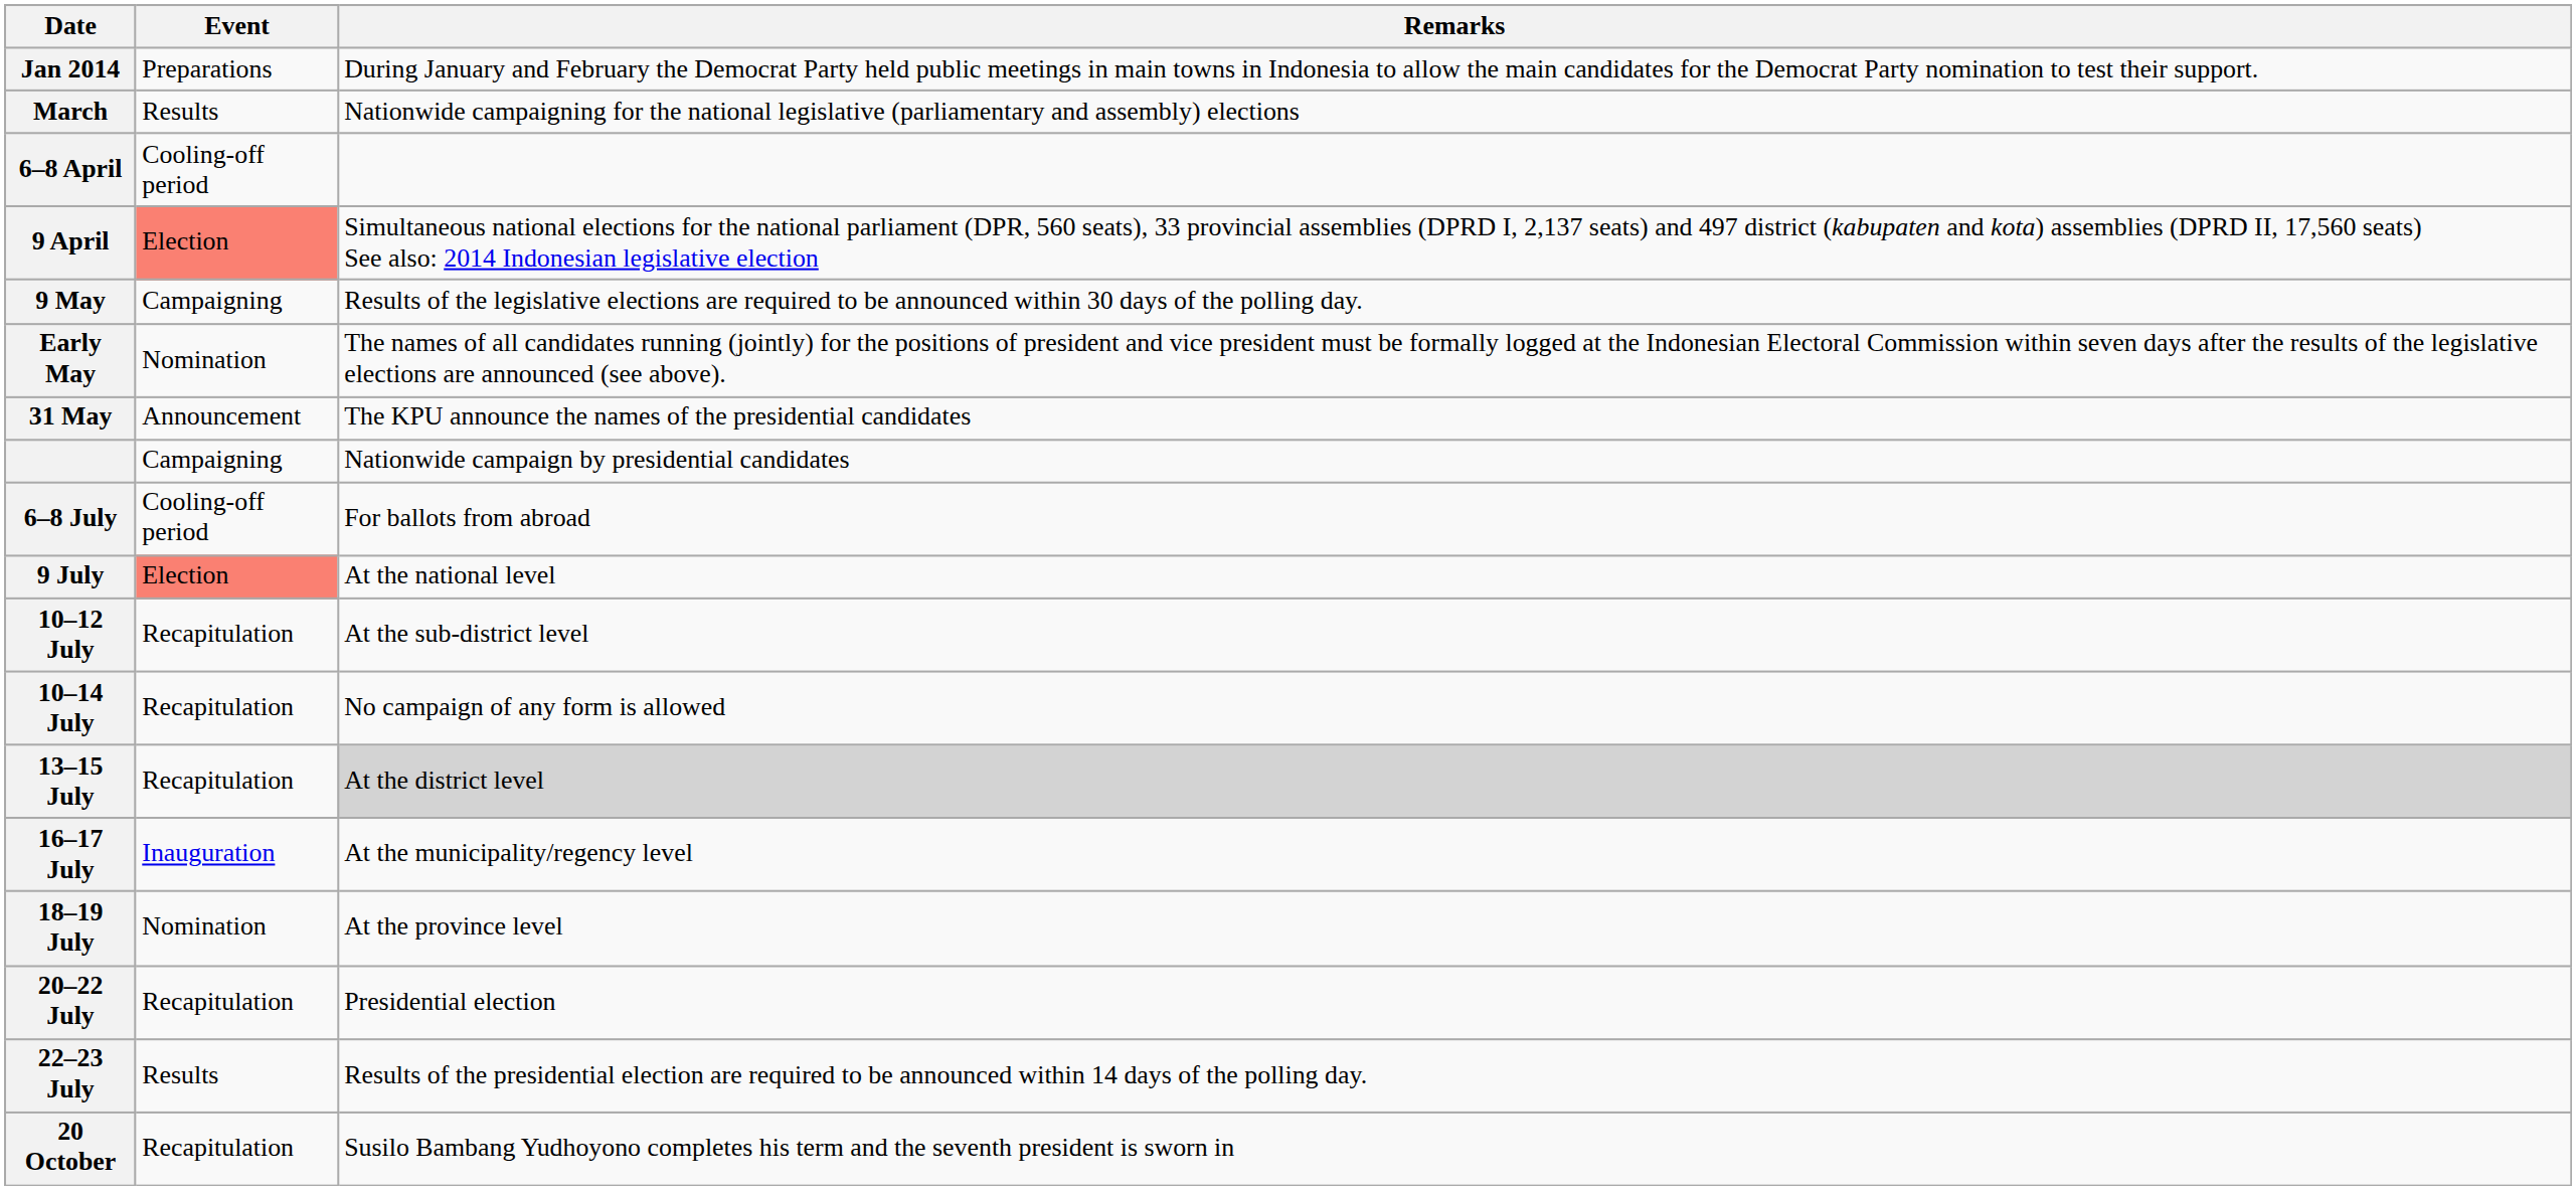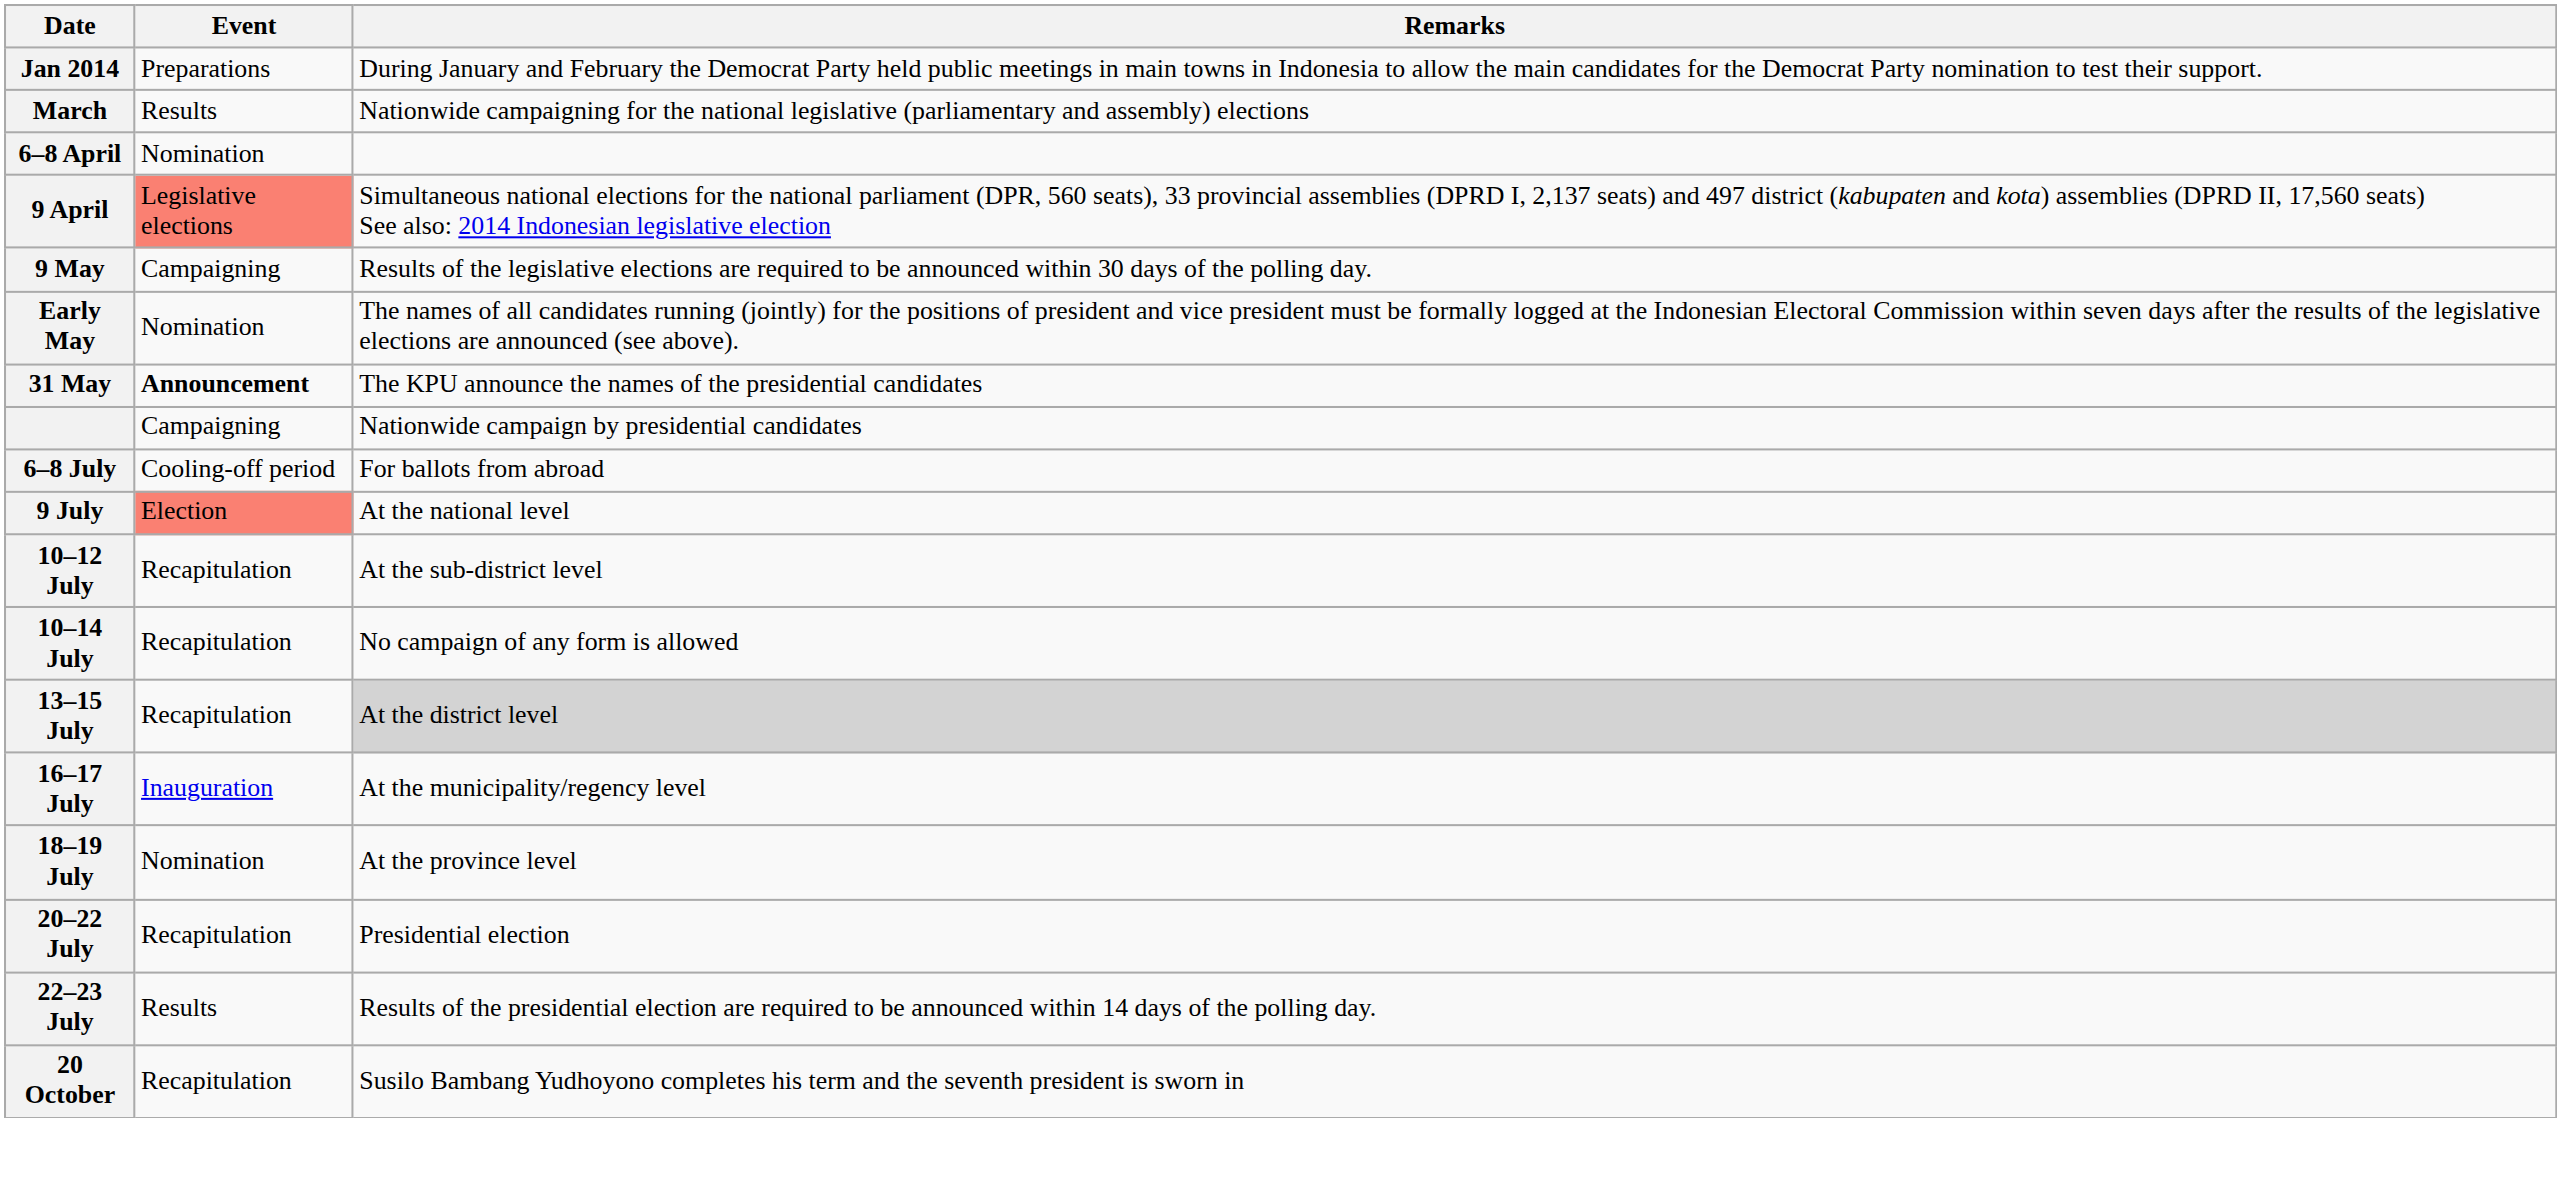 <table class="wikitable" style="text-align:left; width:100%; font-size: 80%;">
 <tr>
 <th>Date</th>
 <th>Event</th>
 <th>Remarks</th>
 </tr>
 <tr>
 <th scope="row">Jan 2014</th>
 <td>Preparations</td>
 <td>During January and February the Democrat Party held public meetings in main towns in Indonesia to allow the main candidates for the Democrat Party nomination to test their support.</td>
 </tr>
 <tr>
 <th scope="row">March</th>
 <td>Results</td>
 <td>Nationwide campaigning for the national legislative (parliamentary and assembly) elections</td>
 </tr>
 <tr>
 <th scope="row">6–8 April</th>
-<td>Cooling-off period</td>
+<td>Nomination</td>
 <td></td>
 </tr>
 <tr>
 <th scope="row">9 April</th>
-<td style="background:salmon;">Election</td>
+<td style="background:salmon;">Legislative elections</td>
 <td>Simultaneous national elections for the national parliament (DPR, 560 seats), 33 provincial assemblies (DPRD I, 2,137 seats) and 497 district (<em>kabupaten</em> and <em>kota</em>) assemblies (DPRD II, 17,560 seats)<br>See also: <a href='#'>2014 Indonesian legislative election</a></td>
 </tr>
 <tr>
 <th scope="row">9 May</th>
 <td>Campaigning</td>
 <td>Results of the legislative elections are required to be announced within 30 days of the polling day.</td>
 </tr>
 <tr>
 <th scope="row">Early May</th>
 <td>Nomination</td>
 <td>The names of all candidates running (jointly) for the positions of president and vice president must be formally logged at the Indonesian Electoral Commission within seven days after the results of the legislative elections are announced (see above).</td>
 </tr>
 <tr>
 <th scope="row">31 May</th>
-<td>Announcement</td>
+<td><strong>Announcement</strong></td>
 <td>The KPU announce the names of the presidential candidates</td>
 </tr>
 <tr>
 <th scope="row"></th>
 <td>Campaigning</td>
 <td>Nationwide campaign by presidential candidates</td>
 </tr>
 <tr>
 <th scope="row">6–8 July</th>
 <td>Cooling-off period</td>
 <td>For ballots from abroad</td>
 </tr>
 <tr>
 <th scope="row">9 July</th>
 <td style="background:salmon;">Election</td>
 <td>At the national level</td>
 </tr>
 <tr>
 <th scope="row">10–12 July</th>
 <td>Recapitulation</td>
 <td>At the sub-district level</td>
 </tr>
 <tr>
 <th scope="row">10–14 July</th>
 <td>Recapitulation</td>
 <td>No campaign of any form is allowed</td>
 </tr>
 <tr>
 <th scope="row">13–15 July</th>
 <td>Recapitulation</td>
 <td style="background: lightgrey;">At the district level</td>
 </tr>
 <tr>
 <th scope="row">16–17 July</th>
 <td><a href='#'>Inauguration</a></td>
 <td>At the municipality/regency level</td>
 </tr>
 <tr>
 <th scope="row">18–19 July</th>
 <td>Nomination</td>
 <td>At the province level</td>
 </tr>
 <tr>
 <th scope="row">20–22 July</th>
 <td>Recapitulation</td>
 <td>Presidential election</td>
 </tr>
 <tr>
 <th scope="row">22–23 July</th>
 <td>Results</td>
 <td>Results of the presidential election are required to be announced within 14 days of the polling day.</td>
 </tr>
 <tr>
 <th scope="row">20 October</th>
 <td>Recapitulation</td>
 <td>Susilo Bambang Yudhoyono completes his term and the seventh president is sworn in</td>
 </tr>
 </table>
